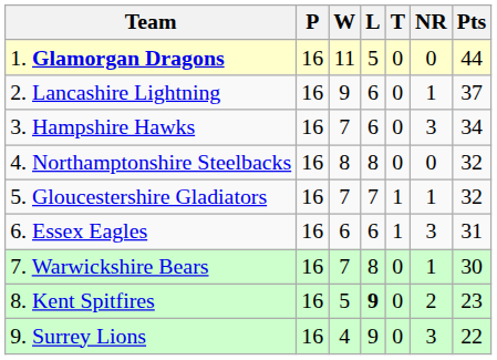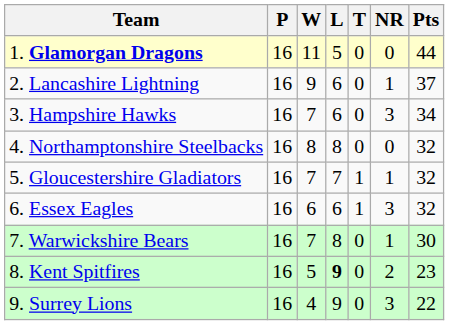 <table class="wikitable" style="text-align: center;">
 <tr>
 <th>Team</th>
 <th>P</th>
 <th>W</th>
 <th>L</th>
 <th>T</th>
 <th>NR</th>
 <th>Pts</th>
 </tr>
 <tr style="background: #ffffcc;">
 <td style="text-align:left;">1. <strong><a href='#'>Glamorgan Dragons</a></strong></td>
 <td>16</td>
 <td>11</td>
 <td>5</td>
 <td>0</td>
 <td>0</td>
 <td>44</td>
 </tr>
 <tr>
 <td style="text-align:left;">2. <a href='#'>Lancashire Lightning</a></td>
 <td>16</td>
 <td>9</td>
 <td>6</td>
 <td>0</td>
 <td>1</td>
 <td>37</td>
 </tr>
 <tr>
 <td style="text-align:left;">3. <a href='#'>Hampshire Hawks</a></td>
 <td>16</td>
 <td>7</td>
 <td>6</td>
 <td>0</td>
 <td>3</td>
 <td>34</td>
 </tr>
 <tr>
 <td style="text-align:left;">4. <a href='#'>Northamptonshire Steelbacks</a></td>
 <td>16</td>
 <td>8</td>
 <td>8</td>
 <td>0</td>
 <td>0</td>
 <td>32</td>
 </tr>
 <tr>
 <td style="text-align:left;">5. <a href='#'>Gloucestershire Gladiators</a></td>
 <td>16</td>
 <td>7</td>
 <td>7</td>
 <td>1</td>
 <td>1</td>
 <td>32</td>
 </tr>
 <tr>
 <td style="text-align:left;">6. <a href='#'>Essex Eagles</a></td>
 <td>16</td>
 <td>6</td>
 <td>6</td>
 <td>1</td>
 <td>3</td>
-<td>31</td>
+<td>32</td>
 </tr>
 <tr style="background: #ccffcc;">
 <td style="text-align:left;">7. <a href='#'>Warwickshire Bears</a></td>
 <td>16</td>
 <td>7</td>
 <td>8</td>
 <td>0</td>
 <td>1</td>
 <td>30</td>
 </tr>
 <tr style="background: #ccffcc;">
 <td style="text-align:left;">8. <a href='#'>Kent Spitfires</a></td>
 <td>16</td>
 <td>5</td>
 <td><strong>9</strong></td>
 <td>0</td>
 <td>2</td>
 <td>23</td>
 </tr>
 <tr style="background: #ccffcc;">
 <td style="text-align:left;">9. <a href='#'>Surrey Lions</a></td>
 <td>16</td>
 <td>4</td>
 <td>9</td>
 <td>0</td>
 <td>3</td>
 <td>22</td>
 </tr>
 </table>
